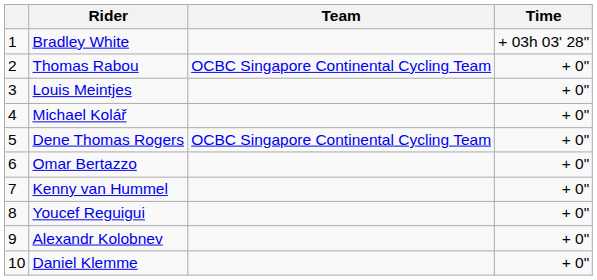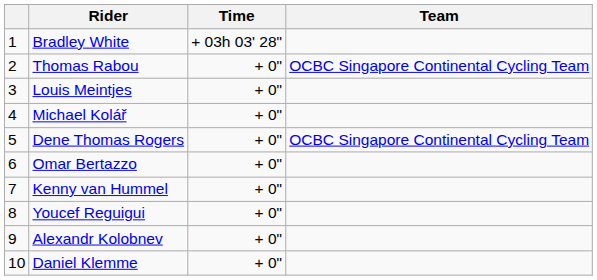 <table class=wikitable>
 <tr>
 <th></th>
 <th>Rider</th>
+<th>Time</th>
 <th>Team</th>
-<th>Time</th>
 </tr>
 <tr>
 <td>1</td>
 <td> <a href='#'>Bradley White</a></td>
+<td align=right>+ 03h 03' 28"</td>
 <td></td>
-<td align=right>+ 03h 03' 28"</td>
 </tr>
 <tr>
 <td>2</td>
 <td> <a href='#'>Thomas Rabou</a></td>
+<td align=right>+ 0"</td>
 <td><a href='#'>OCBC Singapore Continental Cycling Team</a></td>
-<td align=right>+ 0"</td>
 </tr>
 <tr>
 <td>3</td>
 <td> <a href='#'>Louis Meintjes</a></td>
+<td align=right>+ 0"</td>
 <td></td>
-<td align=right>+ 0"</td>
 </tr>
 <tr>
 <td>4</td>
 <td> <a href='#'>Michael Kolář</a></td>
+<td align=right>+ 0"</td>
 <td></td>
-<td align=right>+ 0"</td>
 </tr>
 <tr>
 <td>5</td>
 <td> <a href='#'>Dene Thomas Rogers</a></td>
+<td align=right>+ 0"</td>
 <td><a href='#'>OCBC Singapore Continental Cycling Team</a></td>
-<td align=right>+ 0"</td>
 </tr>
 <tr>
 <td>6</td>
 <td> <a href='#'>Omar Bertazzo</a></td>
+<td align=right>+ 0"</td>
 <td></td>
-<td align=right>+ 0"</td>
 </tr>
 <tr>
 <td>7</td>
 <td> <a href='#'>Kenny van Hummel</a></td>
+<td align=right>+ 0"</td>
 <td></td>
-<td align=right>+ 0"</td>
 </tr>
 <tr>
 <td>8</td>
 <td> <a href='#'>Youcef Reguigui</a></td>
+<td align=right>+ 0"</td>
 <td></td>
-<td align=right>+ 0"</td>
 </tr>
 <tr>
 <td>9</td>
 <td> <a href='#'>Alexandr Kolobnev</a></td>
+<td align=right>+ 0"</td>
 <td></td>
-<td align=right>+ 0"</td>
 </tr>
 <tr>
 <td>10</td>
 <td> <a href='#'>Daniel Klemme</a></td>
+<td align=right>+ 0"</td>
 <td></td>
-<td align=right>+ 0"</td>
 </tr>
 </table>
